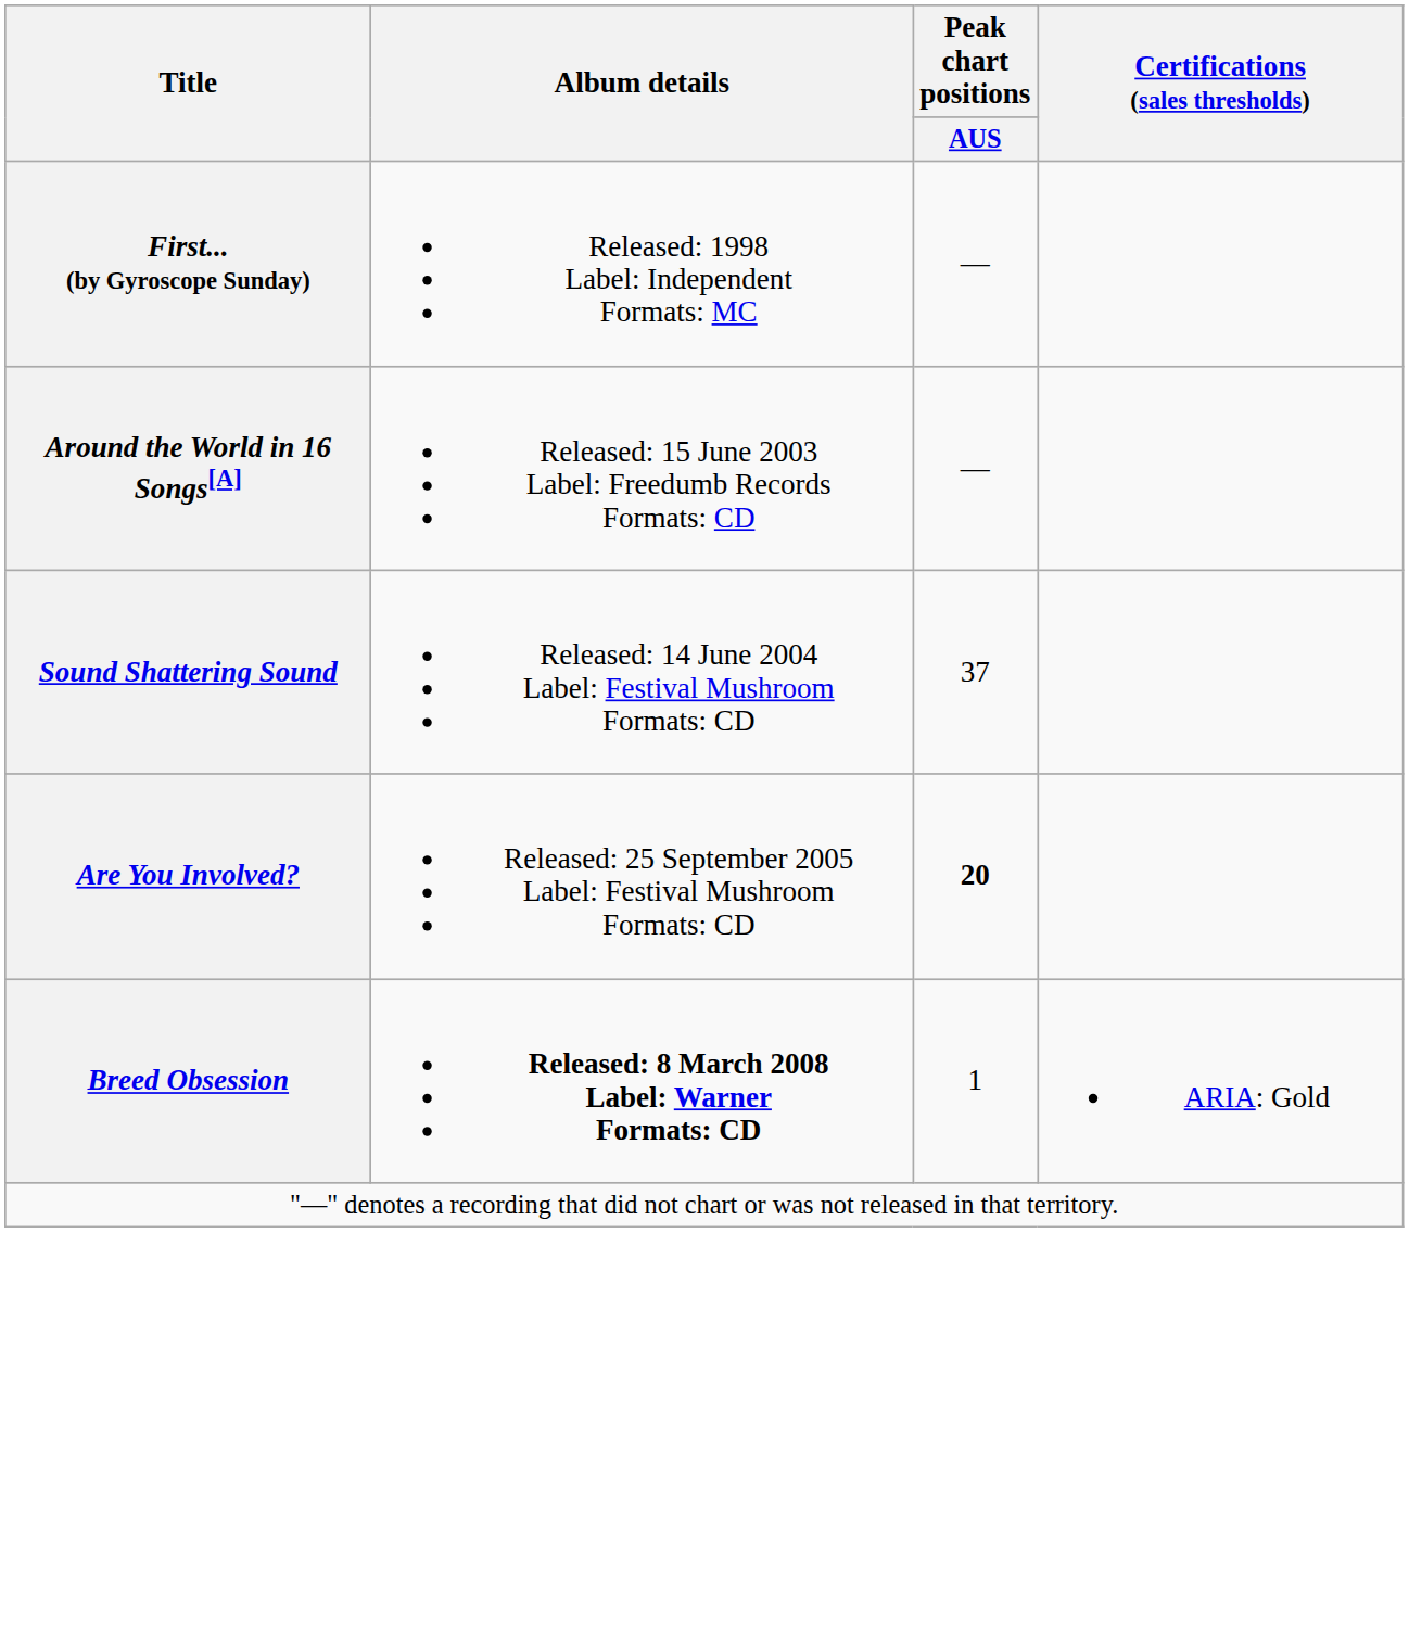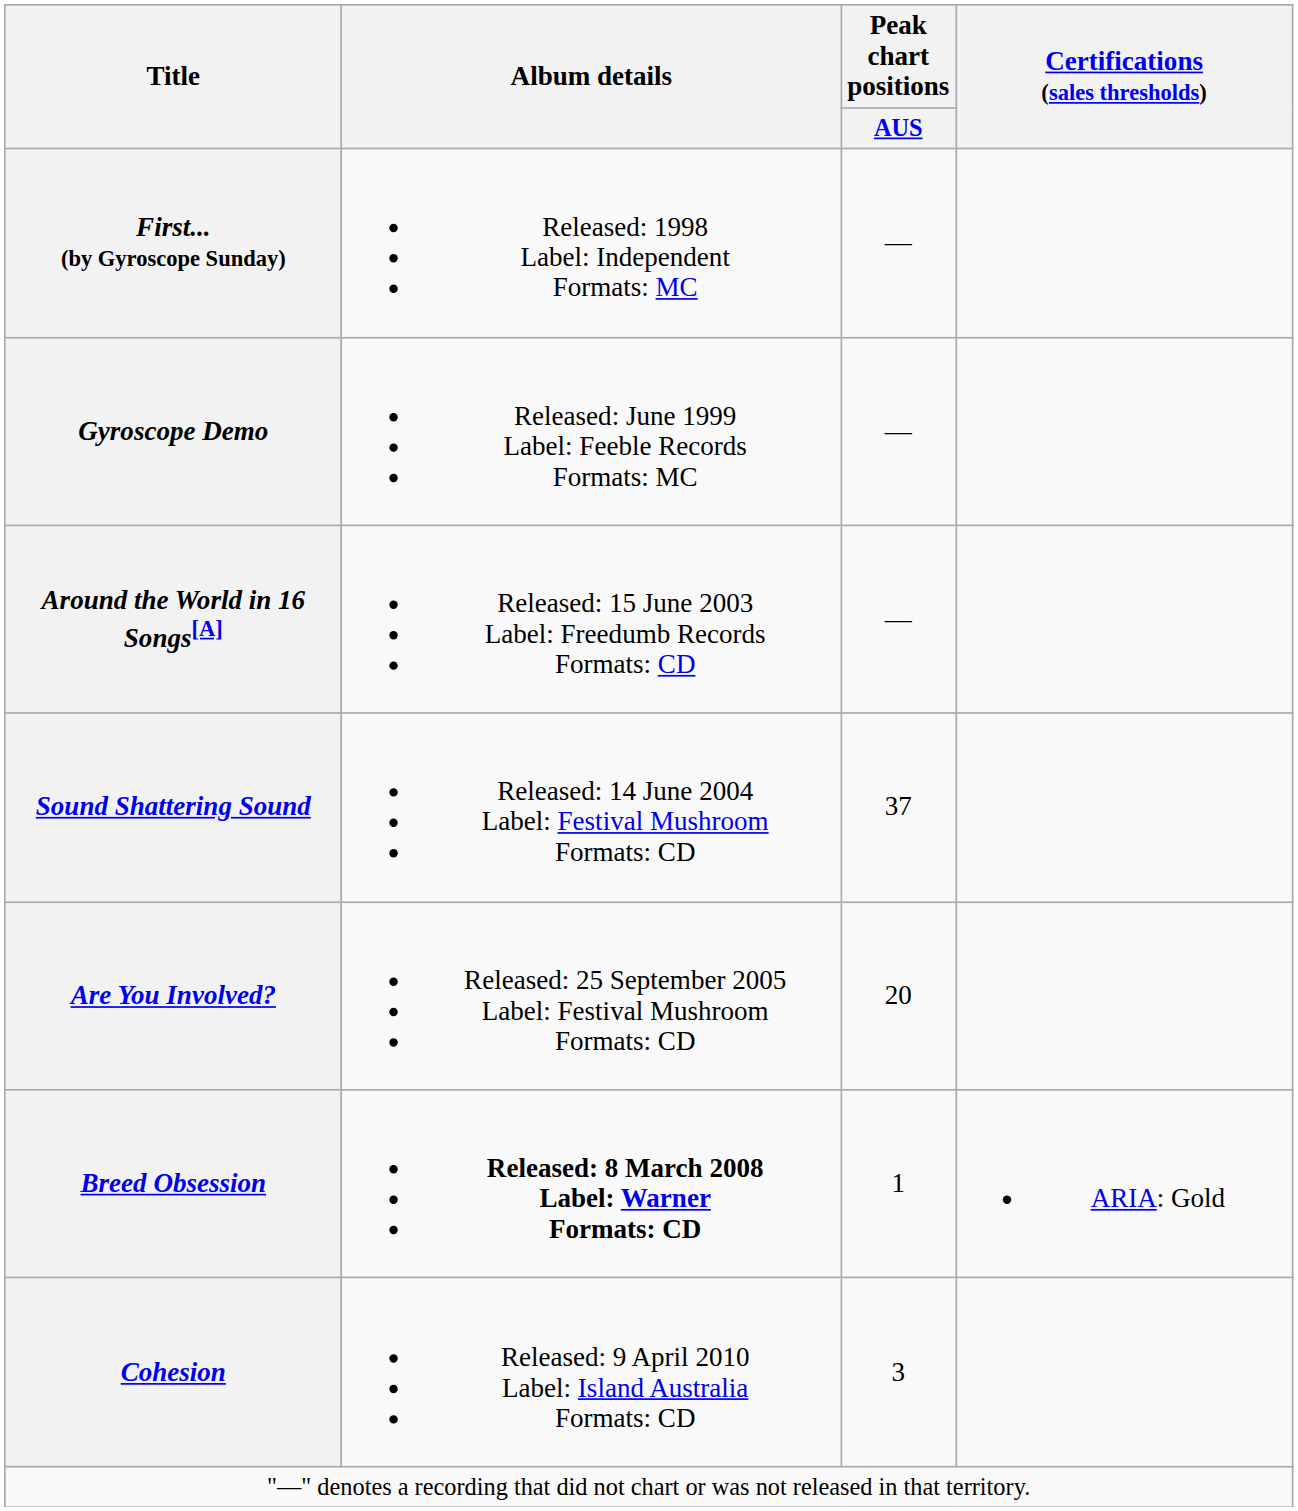 <table class="wikitable plainrowheaders" style="text-align:center;">
 <tr>
 <th scope="col" rowspan="2" style="width:12em;">Title</th>
 <th scope="col" rowspan="2" style="width:18em;">Album details</th>
 <th scope="col" colspan="1">Peak chart positions</th>
 <th scope="col" rowspan="2" style="width:12em;"><a href='#'>Certifications</a><br><small>(<a href='#'>sales thresholds</a>)</small></th>
 </tr>
 <tr>
 <th scope="col" style="width:3em;font-size:90%;"><a href='#'>AUS</a><br></th>
 </tr>
 <tr>
 <th scope="row"><em>First...</em><br><small>(by Gyroscope Sunday)</small></th>
 <td><br><ul><li>Released: 1998</li><li>Label: Independent</li><li>Formats: <a href='#'>MC</a></li></ul></td>
+<td>—</td>
+<td></td>
+</tr>
+<tr>
+<th scope="row"><em>Gyroscope Demo</em></th>
+<td><br><ul><li>Released: June 1999</li><li>Label: Feeble Records</li><li>Formats: MC</li></ul></td>
 <td>—</td>
 <td></td>
 </tr>
 <tr>
 <th scope="row"><em>Around the World in 16 Songs</em><sup><span></span><a href='#'><strong>[A]</strong></a></sup></th>
 <td><br><ul><li>Released: 15 June 2003</li><li>Label: Freedumb Records</li><li>Formats: <a href='#'>CD</a></li></ul></td>
 <td>—</td>
 <td></td>
 </tr>
 <tr>
 <th scope="row"><em><a href='#'>Sound Shattering Sound</a></em></th>
 <td><br><ul><li>Released: 14 June 2004</li><li>Label: <a href='#'>Festival Mushroom</a></li><li>Formats: CD</li></ul></td>
 <td>37</td>
 <td></td>
 </tr>
 <tr>
 <th scope="row"><em><a href='#'>Are You Involved?</a></em></th>
 <td><br><ul><li>Released: 25 September 2005</li><li>Label: Festival Mushroom</li><li>Formats: CD</li></ul></td>
-<td><strong>20</strong></td>
+<td>20</td>
 <td></td>
 </tr>
 <tr>
 <th scope="row"><em><a href='#'>Breed Obsession</a></em></th>
 <td><strong><br><ul><li>Released: 8 March 2008</li><li>Label: <a href='#'>Warner</a></li><li>Formats: CD</li></ul></strong></td>
 <td>1</td>
 <td><br><ul><li><a href='#'>ARIA</a>: Gold</li></ul></td>
 </tr>
 <tr>
+<th scope="row"><em><a href='#'>Cohesion</a></em></th>
+<td><br><ul><li>Released: 9 April 2010</li><li>Label: <a href='#'>Island Australia</a></li><li>Formats: CD</li></ul></td>
+<td>3</td>
+<td></td>
+</tr>
+<tr>
 <td colspan="4" style="font-size:90%">"—" denotes a recording that did not chart or was not released in that territory.</td>
 </tr>
 </table>
